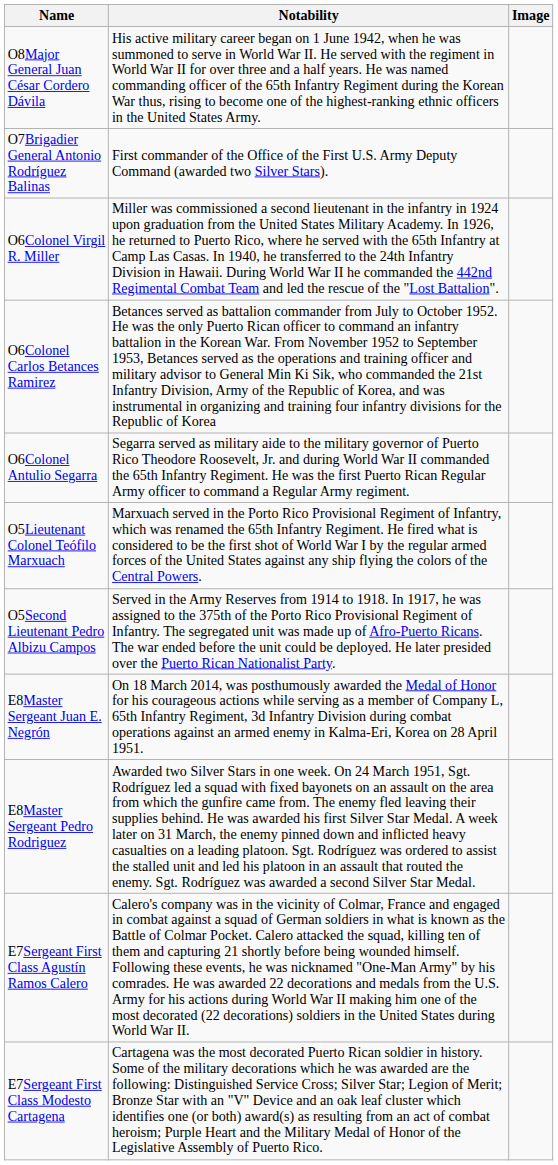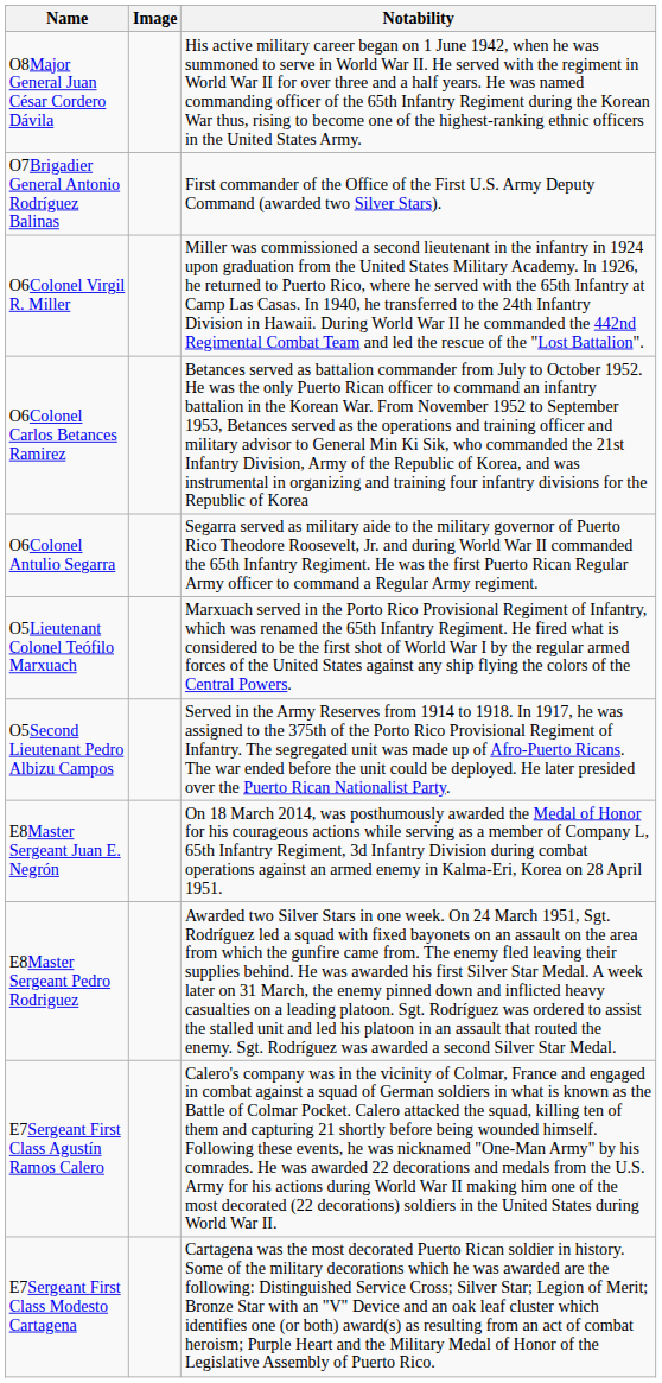 <table class="wikitable" style="margin:1em auto; text-align:left;">
 <tr>
 <th>Name</th>
+<th>Image</th>
 <th>Notability</th>
-<th>Image</th>
 </tr>
 <tr>
 <td><span>O8</span><a href='#'>Major General Juan César Cordero Dávila</a></td>
+<td></td>
 <td>His active military career began on 1 June 1942, when he was summoned to serve in World War II. He served with the regiment in World War II for over three and a half years. He was named commanding officer of the 65th Infantry Regiment during the Korean War thus, rising to become one of the highest-ranking ethnic officers in the United States Army.</td>
-<td></td>
 </tr>
 <tr>
 <td><span>O7</span><a href='#'>Brigadier General Antonio Rodríguez Balinas</a></td>
+<td></td>
 <td>First commander of the Office of the First U.S. Army Deputy Command (awarded two <a href='#'>Silver Stars</a>).</td>
-<td></td>
 </tr>
 <tr>
 <td><span>O6</span><a href='#'>Colonel Virgil R. Miller</a></td>
+<td></td>
 <td>Miller was commissioned a second lieutenant in the infantry in 1924 upon graduation from the United States Military Academy. In 1926, he returned to Puerto Rico, where he served with the 65th Infantry at Camp Las Casas. In 1940, he transferred to the 24th Infantry Division in Hawaii. During World War II he commanded the <a href='#'>442nd Regimental Combat Team</a> and led the rescue of the "<a href='#'>Lost Battalion</a>".</td>
-<td></td>
 </tr>
 <tr>
 <td><span>O6</span><a href='#'>Colonel Carlos Betances Ramirez</a></td>
+<td></td>
 <td>Betances served as battalion commander from July to October 1952. He was the only Puerto Rican officer to command an infantry battalion in the Korean War. From November 1952 to September 1953, Betances served as the operations and training officer and military advisor to General Min Ki Sik, who commanded the 21st Infantry Division, Army of the Republic of Korea, and was instrumental in organizing and training four infantry divisions for the Republic of Korea</td>
-<td></td>
 </tr>
 <tr>
 <td><span>O6</span><a href='#'>Colonel Antulio Segarra</a></td>
+<td></td>
 <td>Segarra served as military aide to the military governor of Puerto Rico Theodore Roosevelt, Jr. and during World War II commanded the 65th Infantry Regiment. He was the first Puerto Rican Regular Army officer to command a Regular Army regiment.</td>
-<td></td>
 </tr>
 <tr>
 <td><span>O5</span><a href='#'>Lieutenant Colonel Teófilo Marxuach</a></td>
+<td></td>
 <td>Marxuach served in the Porto Rico Provisional Regiment of Infantry, which was renamed the 65th Infantry Regiment. He fired what is considered to be the first shot of World War I by the regular armed forces of the United States against any ship flying the colors of the <a href='#'>Central Powers</a>.</td>
-<td></td>
 </tr>
 <tr>
 <td><span>O5</span><a href='#'>Second Lieutenant Pedro Albizu Campos</a></td>
+<td></td>
 <td>Served in the Army Reserves from 1914 to 1918. In 1917, he was assigned to the 375th of the Porto Rico Provisional Regiment of Infantry. The segregated unit was made up of <a href='#'>Afro-Puerto Ricans</a>. The war ended before the unit could be deployed. He later presided over the <a href='#'>Puerto Rican Nationalist Party</a>.</td>
-<td></td>
 </tr>
 <tr>
 <td><span>E8</span><a href='#'>Master Sergeant Juan E. Negrón</a></td>
+<td></td>
 <td>On 18 March 2014, was posthumously awarded the <a href='#'>Medal of Honor</a> for his courageous actions while serving as a member of Company L, 65th Infantry Regiment, 3d Infantry Division during combat operations against an armed enemy in Kalma-Eri, Korea on 28 April 1951.</td>
-<td></td>
 </tr>
 <tr>
 <td><span>E8</span><a href='#'>Master Sergeant Pedro Rodriguez</a></td>
+<td></td>
 <td>Awarded two Silver Stars in one week. On 24 March 1951, Sgt. Rodríguez led a squad with fixed bayonets on an assault on the area from which the gunfire came from. The enemy fled leaving their supplies behind. He was awarded his first Silver Star Medal. A week later on 31 March, the enemy pinned down and inflicted heavy casualties on a leading platoon. Sgt. Rodríguez was ordered to assist the stalled unit and led his platoon in an assault that routed the enemy. Sgt. Rodríguez was awarded a second Silver Star Medal.</td>
-<td></td>
 </tr>
 <tr>
 <td><span>E7</span><a href='#'>Sergeant First Class Agustín Ramos Calero</a></td>
+<td></td>
 <td>Calero's company was in the vicinity of Colmar, France and engaged in combat against a squad of German soldiers in what is known as the Battle of Colmar Pocket. Calero attacked the squad, killing ten of them and capturing 21 shortly before being wounded himself. Following these events, he was nicknamed "One-Man Army" by his comrades. He was awarded 22 decorations and medals from the U.S. Army for his actions during World War II making him one of the most decorated (22 decorations) soldiers in the United States during World War II.</td>
-<td></td>
 </tr>
 <tr>
 <td><span>E7</span><a href='#'>Sergeant First Class Modesto Cartagena</a></td>
+<td></td>
 <td>Cartagena was the most decorated Puerto Rican soldier in history. Some of the military decorations which he was awarded are the following: Distinguished Service Cross; Silver Star; Legion of Merit; Bronze Star with an "V" Device and an oak leaf cluster which identifies one (or both) award(s) as resulting from an act of combat heroism; Purple Heart and the Military Medal of Honor of the Legislative Assembly of Puerto Rico.</td>
-<td></td>
 </tr>
 </table>
